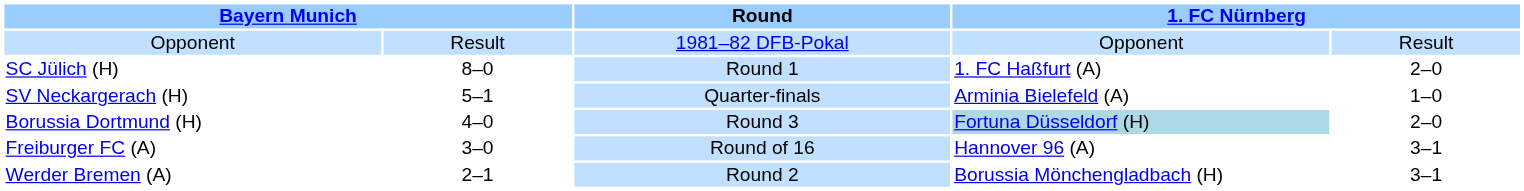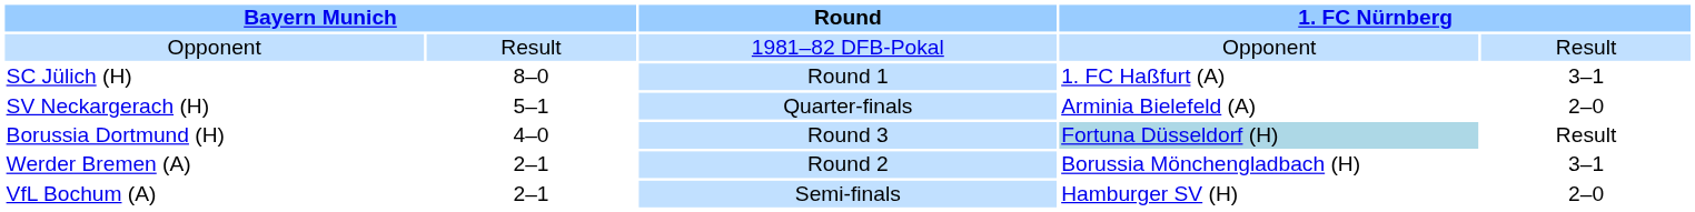 <table style="width:80%; text-align:center;">
 <tr style="vertical-align:top; background:#99CCFF;">
 <th colspan="2"><a href='#'>Bayern Munich</a></th>
 <th style="width:20%">Round</th>
 <th colspan="2"><a href='#'>1. FC Nürnberg</a></th>
 </tr>
 <tr style="vertical-align:top; background:#C1E0FF;">
 <td style="width:20%">Opponent</td>
 <td style="width:10%">Result</td>
 <td><a href='#'>1981–82 DFB-Pokal</a></td>
 <td style="width:20%">Opponent</td>
 <td style="width:10%">Result</td>
 </tr>
 <tr>
 <td align="left"><a href='#'>SC Jülich</a> (H)</td>
 <td>8–0</td>
 <td style="background:#C1E0FF;">Round 1</td>
 <td align="left"><a href='#'>1. FC Haßfurt</a> (A)</td>
-<td>2–0</td>
+<td>3–1</td>
 </tr>
 <tr>
 <td align="left"><a href='#'>SV Neckargerach</a> (H)</td>
 <td>5–1</td>
 <td style="background:#C1E0FF;">Quarter-finals</td>
 <td align="left"><a href='#'>Arminia Bielefeld</a> (A)</td>
-<td>1–0</td>
+<td>2–0</td>
 </tr>
 <tr>
 <td align="left"><a href='#'>Borussia Dortmund</a> (H)</td>
 <td>4–0</td>
 <td style="background:#C1E0FF;">Round 3</td>
 <td align="left" style="background: lightblue;"><a href='#'>Fortuna Düsseldorf</a> (H)</td>
-<td>2–0</td>
-</tr>
-<tr>
-<td align="left"><a href='#'>Freiburger FC</a> (A)</td>
-<td>3–0</td>
-<td style="background:#C1E0FF;">Round of 16</td>
-<td align="left"><a href='#'>Hannover 96</a> (A)</td>
-<td>3–1</td>
+<td style="width:10%">Result</td>
 </tr>
 <tr>
 <td align="left"><a href='#'>Werder Bremen</a> (A)</td>
 <td>2–1 </td>
 <td style="background:#C1E0FF;">Round 2</td>
 <td align="left"><a href='#'>Borussia Mönchengladbach</a> (H)</td>
 <td>3–1</td>
 </tr>
+<tr>
+<td align="left"><a href='#'>VfL Bochum</a> (A)</td>
+<td>2–1</td>
+<td style="background:#C1E0FF;">Semi-finals</td>
+<td align="left"><a href='#'>Hamburger SV</a> (H)</td>
+<td>2–0</td>
+</tr>
 </table>
